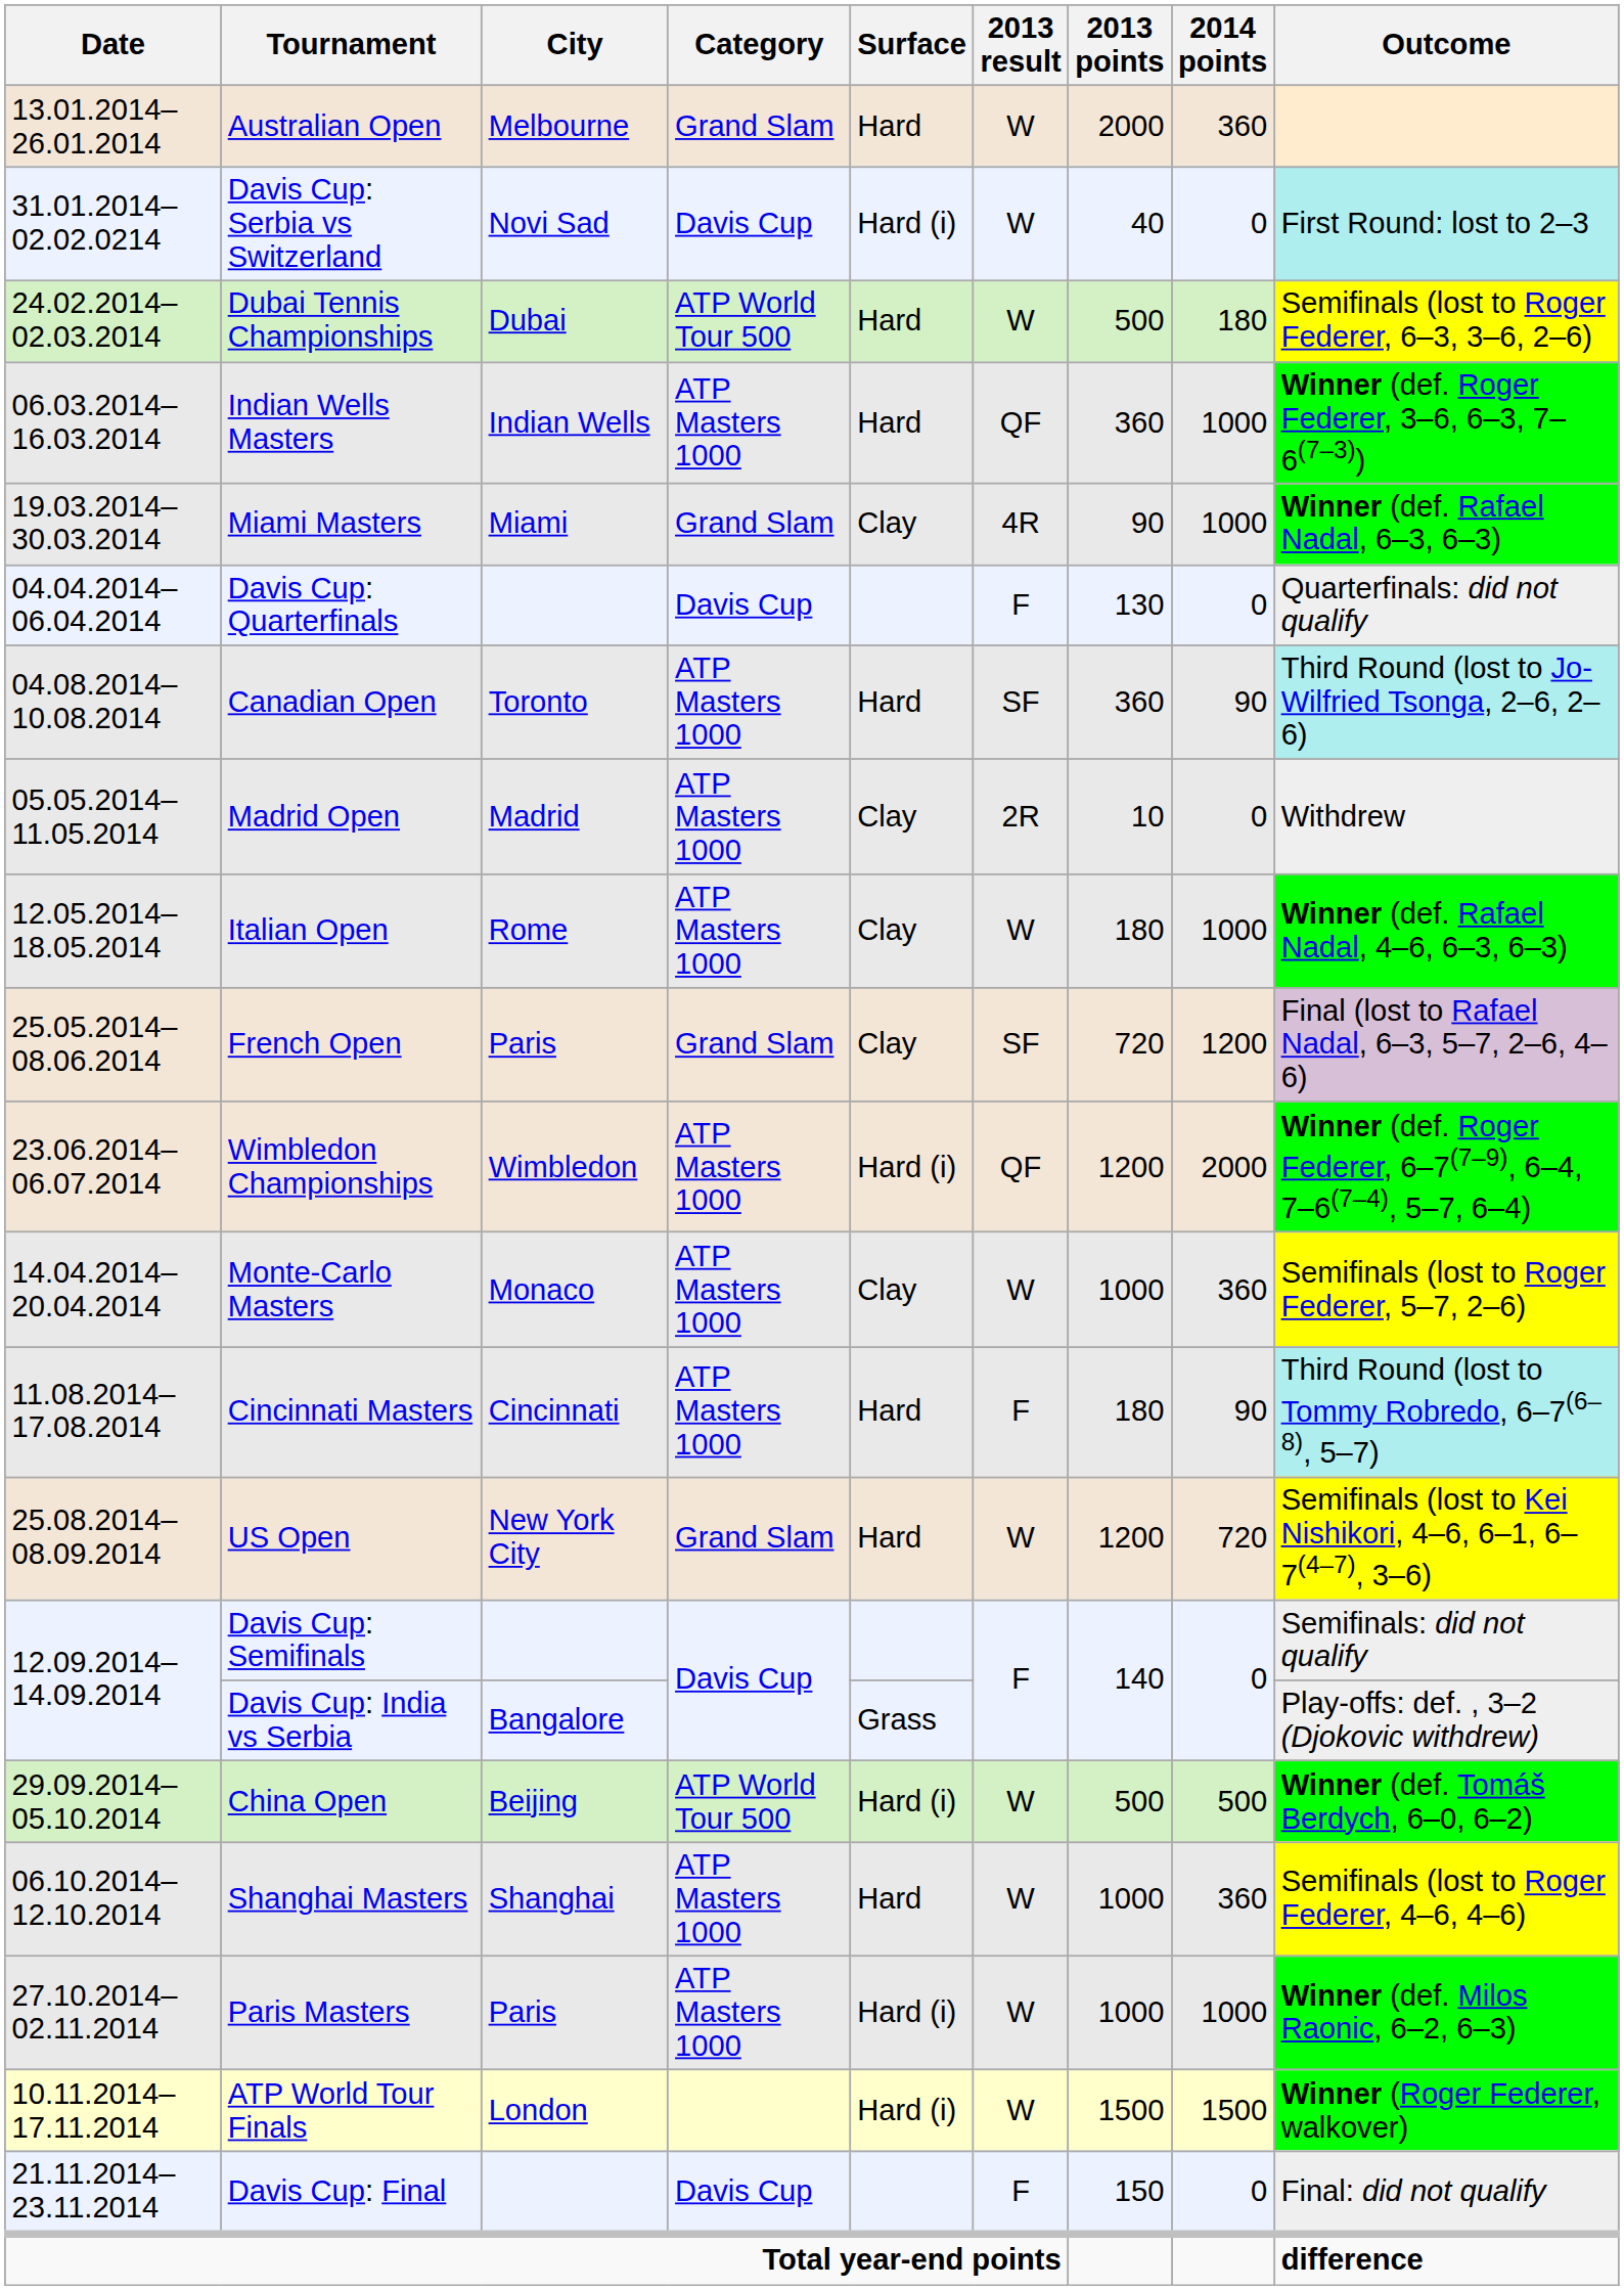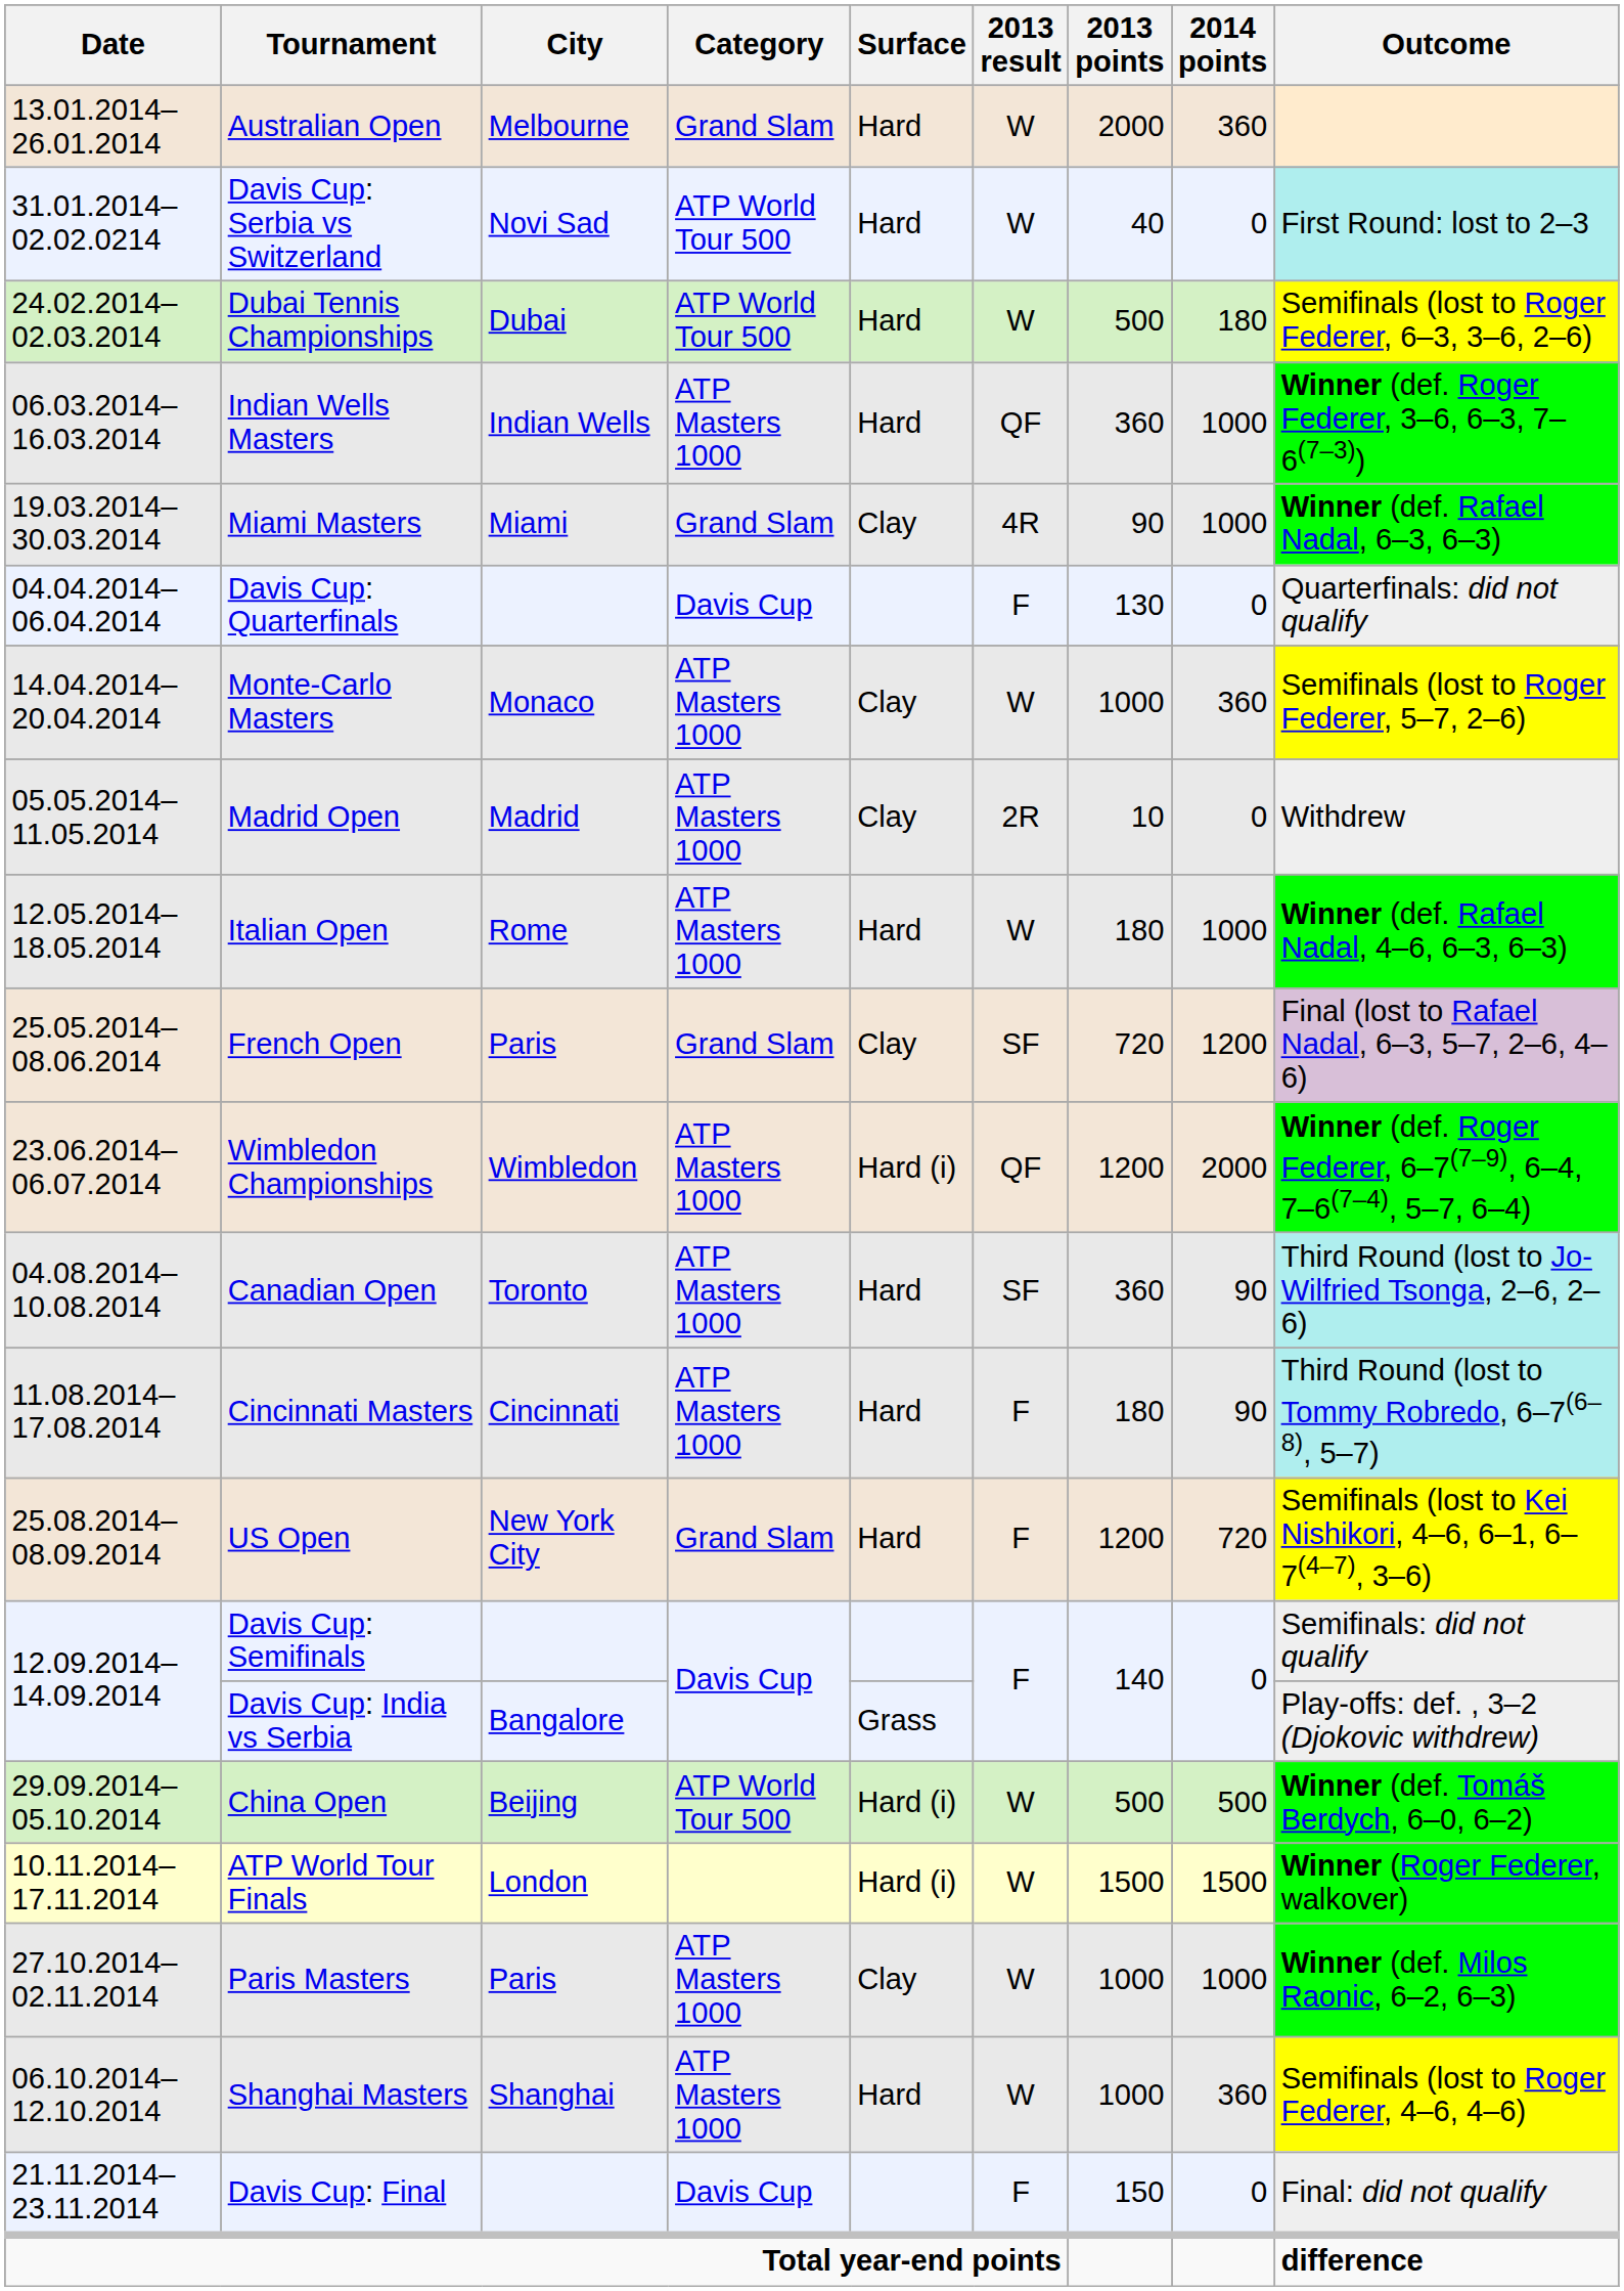 <table class="wikitable" style="text-align:left">
 <tr>
 <th width=150>Date</th>
 <th width=180>Tournament</th>
 <th width=120>City</th>
 <th width=135>Category</th>
 <th width=40>Surface</th>
 <th width=35>2013 result</th>
 <th width=35>2013 points</th>
 <th width=35>2014 points</th>
 <th width=350>Outcome</th>
 </tr>
 <tr style="background:#f3e6d7;">
 <td>13.01.2014–26.01.2014</td>
 <td><a href='#'>Australian Open</a></td>
 <td><a href='#'>Melbourne</a></td>
 <td><a href='#'>Grand Slam</a></td>
 <td>Hard</td>
 <td align=center>W</td>
 <td align=right>2000</td>
 <td align=right>360</td>
 <td style="background:#ffebcd;"></td>
 </tr>
 <tr style="background:#ecf2ff;">
 <td>31.01.2014–02.02.0214</td>
 <td><a href='#'>Davis Cup</a>: <br><a href='#'>Serbia vs Switzerland</a></td>
 <td><a href='#'>Novi Sad</a></td>
-<td><a href='#'>Davis Cup</a></td>
-<td>Hard (i)</td>
+<td><a href='#'>ATP World Tour 500</a></td>
+<td>Hard</td>
 <td align=center>W</td>
 <td align=right>40</td>
 <td align=right>0</td>
 <td style="background:#afeeee;">First Round: <strong></strong> lost to  2–3 <br></td>
 </tr>
 <tr style="background:#d4f1c5;">
 <td>24.02.2014–02.03.2014</td>
 <td><a href='#'>Dubai Tennis Championships</a></td>
 <td><a href='#'>Dubai</a></td>
 <td><a href='#'>ATP World Tour 500</a></td>
 <td>Hard</td>
 <td align=center>W</td>
 <td align=right>500</td>
 <td align=right>180</td>
 <td style="background:yellow;">Semifinals (lost to <a href='#'>Roger Federer</a>, 6–3, 3–6, 2–6)</td>
 </tr>
 <tr style="background:#e9e9e9;">
 <td>06.03.2014–16.03.2014</td>
 <td><a href='#'>Indian Wells Masters</a></td>
 <td><a href='#'>Indian Wells</a></td>
 <td><a href='#'>ATP Masters 1000</a></td>
 <td>Hard</td>
 <td align=center>QF</td>
 <td align=right>360</td>
 <td align=right>1000</td>
 <td style="background:lime;"><strong>Winner</strong> (def. <a href='#'>Roger Federer</a>, 3–6, 6–3, 7–6<sup>(7–3)</sup>)</td>
 </tr>
 <tr style="background:#e9e9e9;">
 <td>19.03.2014–30.03.2014</td>
 <td><a href='#'>Miami Masters</a></td>
 <td><a href='#'>Miami</a></td>
 <td><a href='#'>Grand Slam</a></td>
 <td>Clay</td>
 <td align=center>4R</td>
 <td align=right>90</td>
 <td align=right>1000</td>
 <td style="background:lime;"><strong>Winner</strong> (def. <a href='#'>Rafael Nadal</a>, 6–3, 6–3)</td>
 </tr>
 <tr style="background:#ecf2ff;">
 <td>04.04.2014–06.04.2014</td>
 <td><a href='#'>Davis Cup</a>: <a href='#'>Quarterfinals</a></td>
 <td></td>
 <td><a href='#'>Davis Cup</a></td>
 <td></td>
 <td align=center>F</td>
 <td align=right>130</td>
 <td align=right>0</td>
 <td style="background:#efefef;">Quarterfinals: <strong></strong> <em>did not qualify</em></td>
 </tr>
 <tr style="background:#e9e9e9;">
-<td>04.08.2014–10.08.2014</td>
-<td><a href='#'>Canadian Open</a></td>
-<td><a href='#'>Toronto</a></td>
+<td>14.04.2014–20.04.2014</td>
+<td><a href='#'>Monte-Carlo Masters</a></td>
+<td><a href='#'>Monaco</a></td>
 <td><a href='#'>ATP Masters 1000</a></td>
-<td>Hard</td>
-<td align=center>SF</td>
+<td>Clay</td>
+<td align=center>W</td>
+<td align=right>1000</td>
 <td align=right>360</td>
-<td align=right>90</td>
-<td style="background:#afeeee;">Third Round (lost to <a href='#'>Jo-Wilfried Tsonga</a>, 2–6, 2–6)</td>
+<td style="background:yellow;">Semifinals (lost to <a href='#'>Roger Federer</a>, 5–7, 2–6)</td>
 </tr>
 <tr style="background:#e9e9e9;">
 <td>05.05.2014–11.05.2014</td>
 <td><a href='#'>Madrid Open</a></td>
 <td><a href='#'>Madrid</a></td>
 <td><a href='#'>ATP Masters 1000</a></td>
 <td>Clay</td>
 <td align=center>2R</td>
 <td align=right>10</td>
 <td align=right>0</td>
 <td style="background:#efefef;">Withdrew</td>
 </tr>
 <tr style="background:#e9e9e9;">
 <td>12.05.2014–18.05.2014</td>
 <td><a href='#'>Italian Open</a></td>
 <td><a href='#'>Rome</a></td>
 <td><a href='#'>ATP Masters 1000</a></td>
-<td>Clay</td>
+<td>Hard</td>
 <td align=center>W</td>
 <td align=right>180</td>
 <td align=right>1000</td>
 <td style="background:lime;"><strong>Winner</strong> (def. <a href='#'>Rafael Nadal</a>, 4–6, 6–3, 6–3)</td>
 </tr>
 <tr style="background:#f3e6d7;">
 <td>25.05.2014–08.06.2014</td>
 <td><a href='#'>French Open</a></td>
 <td><a href='#'>Paris</a></td>
 <td><a href='#'>Grand Slam</a></td>
 <td>Clay</td>
 <td align=center>SF</td>
 <td align=right>720</td>
 <td align=right>1200</td>
 <td style="background:thistle;">Final (lost to <a href='#'>Rafael Nadal</a>, 6–3, 5–7, 2–6, 4–6)</td>
 </tr>
 <tr style="background:#f3e6d7;">
 <td>23.06.2014–06.07.2014</td>
 <td><a href='#'>Wimbledon Championships</a></td>
 <td><a href='#'>Wimbledon</a></td>
 <td><a href='#'>ATP Masters 1000</a></td>
 <td>Hard (i)</td>
 <td align=center>QF</td>
 <td align=right>1200</td>
 <td align=right>2000</td>
 <td style="background:lime;"><strong>Winner</strong> (def. <a href='#'>Roger Federer</a>, 6–7<sup>(7–9)</sup>, 6–4, 7–6<sup>(7–4)</sup>, 5–7, 6–4)</td>
 </tr>
 <tr style="background:#e9e9e9;">
-<td>14.04.2014–20.04.2014</td>
-<td><a href='#'>Monte-Carlo Masters</a></td>
-<td><a href='#'>Monaco</a></td>
+<td>04.08.2014–10.08.2014</td>
+<td><a href='#'>Canadian Open</a></td>
+<td><a href='#'>Toronto</a></td>
 <td><a href='#'>ATP Masters 1000</a></td>
-<td>Clay</td>
-<td align=center>W</td>
-<td align=right>1000</td>
+<td>Hard</td>
+<td align=center>SF</td>
 <td align=right>360</td>
-<td style="background:yellow;">Semifinals (lost to <a href='#'>Roger Federer</a>, 5–7, 2–6)</td>
+<td align=right>90</td>
+<td style="background:#afeeee;">Third Round (lost to <a href='#'>Jo-Wilfried Tsonga</a>, 2–6, 2–6)</td>
 </tr>
 <tr style="background:#e9e9e9;">
 <td>11.08.2014–17.08.2014</td>
 <td><a href='#'>Cincinnati Masters</a></td>
 <td><a href='#'>Cincinnati</a></td>
 <td><a href='#'>ATP Masters 1000</a></td>
 <td>Hard</td>
 <td align=center>F</td>
 <td align=right>180</td>
 <td align=right>90</td>
 <td style="background:#afeeee;">Third Round (lost to <a href='#'>Tommy Robredo</a>, 6–7<sup>(6–8)</sup>, 5–7)</td>
 </tr>
 <tr style="background:#f3e6d7;">
 <td>25.08.2014–08.09.2014</td>
 <td><a href='#'>US Open</a></td>
 <td><a href='#'>New York City</a></td>
 <td><a href='#'>Grand Slam</a></td>
 <td>Hard</td>
-<td align=center>W</td>
+<td align=center>F</td>
 <td align=right>1200</td>
 <td align=right>720</td>
 <td style="background:yellow;">Semifinals (lost to <a href='#'>Kei Nishikori</a>, 4–6, 6–1, 6–7<sup>(4–7)</sup>, 3–6)</td>
 </tr>
 <tr style="background:#ecf2ff;">
 <td rowspan=2>12.09.2014–14.09.2014</td>
 <td><a href='#'>Davis Cup</a>: <a href='#'>Semifinals</a></td>
 <td></td>
 <td rowspan=2><a href='#'>Davis Cup</a></td>
 <td></td>
 <td rowspan=2 align=center>F</td>
 <td rowspan=2 align=right>140</td>
 <td rowspan=2 align=right>0</td>
 <td style="background:#efefef;">Semifinals: <strong></strong> <em>did not qualify</em></td>
 </tr>
 <tr style="background:#ecf2ff;">
 <td><a href='#'>Davis Cup</a>: <a href='#'>India vs Serbia</a></td>
 <td><a href='#'>Bangalore</a></td>
 <td>Grass</td>
 <td style="background:#efefef;">Play-offs: <strong></strong> def. , 3–2 <em>(Djokovic withdrew)</em></td>
 </tr>
 <tr style="background:#d4f1c5;">
 <td>29.09.2014–05.10.2014</td>
 <td><a href='#'>China Open</a></td>
 <td><a href='#'>Beijing</a></td>
 <td><a href='#'>ATP World Tour 500</a></td>
 <td>Hard (i)</td>
 <td align=center>W</td>
 <td align=right>500</td>
 <td align=right>500</td>
 <td style="background:lime;"><strong>Winner</strong> (def. <a href='#'>Tomáš Berdych</a>, 6–0, 6–2)</td>
 </tr>
+<tr style="background:#ffffcc;">
+<td>10.11.2014–17.11.2014</td>
+<td><a href='#'>ATP World Tour Finals</a></td>
+<td><a href='#'>London</a></td>
+<td></td>
+<td>Hard (i)</td>
+<td align=center>W</td>
+<td align=right>1500</td>
+<td align=right>1500</td>
+<td style="background:lime;"><strong>Winner</strong> (<a href='#'>Roger Federer</a>, walkover)</td>
+</tr>
+<tr style="background:#e9e9e9;">
+<td>27.10.2014–02.11.2014</td>
+<td><a href='#'>Paris Masters</a></td>
+<td><a href='#'>Paris</a></td>
+<td><a href='#'>ATP Masters 1000</a></td>
+<td>Clay</td>
+<td align=center>W</td>
+<td align=right>1000</td>
+<td align=right>1000</td>
+<td style="background:lime;"><strong>Winner</strong> (def. <a href='#'>Milos Raonic</a>, 6–2, 6–3)</td>
+</tr>
 <tr style="background:#e9e9e9;">
 <td>06.10.2014–12.10.2014</td>
 <td><a href='#'>Shanghai Masters</a></td>
 <td><a href='#'>Shanghai</a></td>
 <td><a href='#'>ATP Masters 1000</a></td>
 <td>Hard</td>
 <td align=center>W</td>
 <td align=right>1000</td>
 <td align=right>360</td>
 <td style="background:yellow;">Semifinals (lost to <a href='#'>Roger Federer</a>, 4–6, 4–6)</td>
-</tr>
-<tr style="background:#e9e9e9;">
-<td>27.10.2014–02.11.2014</td>
-<td><a href='#'>Paris Masters</a></td>
-<td><a href='#'>Paris</a></td>
-<td><a href='#'>ATP Masters 1000</a></td>
-<td>Hard (i)</td>
-<td align=center>W</td>
-<td align=right>1000</td>
-<td align=right>1000</td>
-<td style="background:lime;"><strong>Winner</strong> (def. <a href='#'>Milos Raonic</a>, 6–2, 6–3)</td>
-</tr>
-<tr style="background:#ffffcc;">
-<td>10.11.2014–17.11.2014</td>
-<td><a href='#'>ATP World Tour Finals</a></td>
-<td><a href='#'>London</a></td>
-<td></td>
-<td>Hard (i)</td>
-<td align=center>W</td>
-<td align=right>1500</td>
-<td align=right>1500</td>
-<td style="background:lime;"><strong>Winner</strong> (<a href='#'>Roger Federer</a>, walkover)</td>
 </tr>
 <tr style="background:#ecf2ff;">
 <td>21.11.2014–23.11.2014</td>
 <td><a href='#'>Davis Cup</a>: <a href='#'>Final</a></td>
 <td></td>
 <td><a href='#'>Davis Cup</a></td>
 <td></td>
 <td align=center>F</td>
 <td align=right>150</td>
 <td align=right>0</td>
 <td style="background:#efefef;">Final: <strong></strong> <em>did not qualify</em></td>
 </tr>
 <tr style="border-top:4px solid silver;">
 </tr>
 <tr style="border-top:4px solid silver;">
 <td colspan=6 align=right><strong>Total year-end points</strong></td>
 <td align=right></td>
 <td align=right></td>
 <td>  <strong>difference</strong></td>
 </tr>
 </table>
